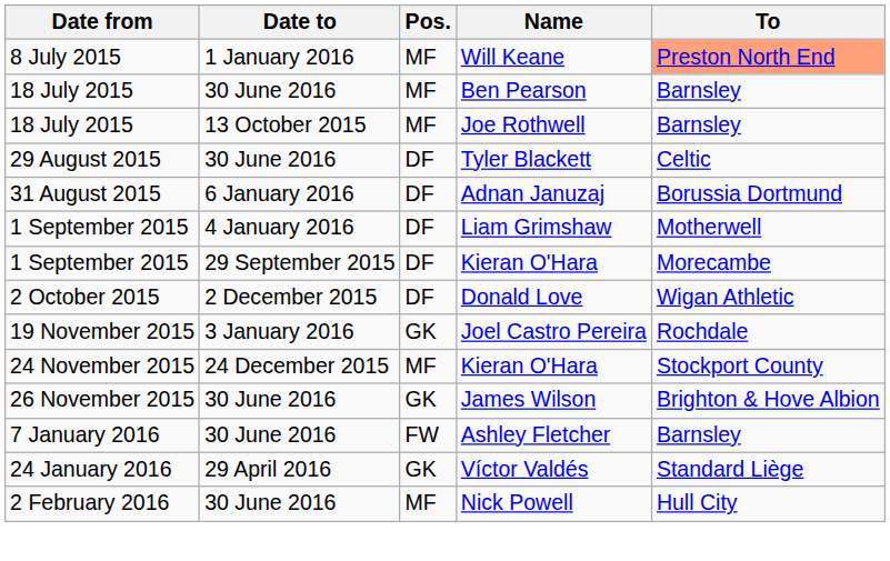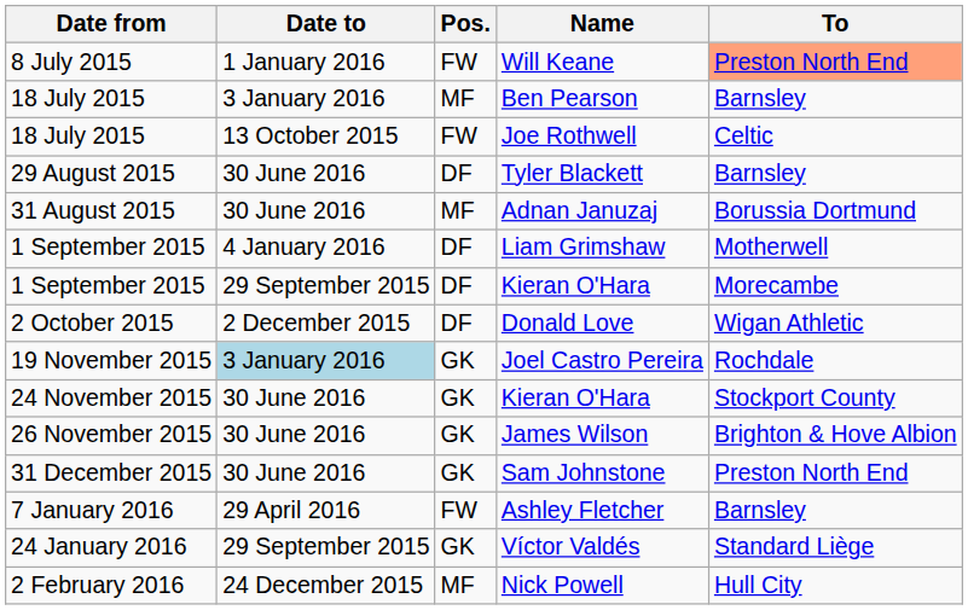 <table class="wikitable">
 <tr>
 <th>Date from</th>
 <th>Date to</th>
 <th>Pos.</th>
 <th>Name</th>
 <th>To</th>
 </tr>
 <tr>
 <td>8 July 2015</td>
 <td>1 January 2016</td>
-<td>MF</td>
+<td>FW</td>
 <td> <a href='#'>Will Keane</a></td>
 <td style="background: lightsalmon;"> <a href='#'>Preston North End</a></td>
 </tr>
 <tr>
 <td>18 July 2015</td>
-<td>30 June 2016</td>
+<td>3 January 2016</td>
 <td>MF</td>
 <td> <a href='#'>Ben Pearson</a></td>
 <td> <a href='#'>Barnsley</a></td>
 </tr>
 <tr>
 <td>18 July 2015</td>
 <td>13 October 2015</td>
-<td>MF</td>
+<td>FW</td>
 <td> <a href='#'>Joe Rothwell</a></td>
-<td> <a href='#'>Barnsley</a></td>
+<td> <a href='#'>Celtic</a></td>
 </tr>
 <tr>
 <td>29 August 2015</td>
 <td>30 June 2016</td>
 <td>DF</td>
 <td> <a href='#'>Tyler Blackett</a></td>
-<td> <a href='#'>Celtic</a></td>
+<td> <a href='#'>Barnsley</a></td>
 </tr>
 <tr>
 <td>31 August 2015</td>
-<td>6 January 2016</td>
-<td>DF</td>
+<td>30 June 2016</td>
+<td>MF</td>
 <td> <a href='#'>Adnan Januzaj</a></td>
 <td> <a href='#'>Borussia Dortmund</a></td>
 </tr>
 <tr>
 <td>1 September 2015</td>
 <td>4 January 2016</td>
 <td>DF</td>
 <td> <a href='#'>Liam Grimshaw</a></td>
 <td> <a href='#'>Motherwell</a></td>
 </tr>
 <tr>
 <td>1 September 2015</td>
 <td>29 September 2015</td>
 <td>DF</td>
 <td> <a href='#'>Kieran O'Hara</a></td>
 <td> <a href='#'>Morecambe</a></td>
 </tr>
 <tr>
 <td>2 October 2015</td>
 <td>2 December 2015</td>
 <td>DF</td>
 <td> <a href='#'>Donald Love</a></td>
 <td> <a href='#'>Wigan Athletic</a></td>
 </tr>
 <tr>
 <td>19 November 2015</td>
-<td>3 January 2016</td>
+<td style="background: lightblue;">3 January 2016</td>
 <td>GK</td>
 <td> <a href='#'>Joel Castro Pereira</a></td>
 <td> <a href='#'>Rochdale</a></td>
 </tr>
 <tr>
 <td>24 November 2015</td>
-<td>24 December 2015</td>
-<td>MF</td>
+<td>30 June 2016</td>
+<td>GK</td>
 <td> <a href='#'>Kieran O'Hara</a></td>
 <td> <a href='#'>Stockport County</a></td>
 </tr>
 <tr>
 <td>26 November 2015</td>
 <td>30 June 2016</td>
 <td>GK</td>
 <td> <a href='#'>James Wilson</a></td>
 <td> <a href='#'>Brighton & Hove Albion</a></td>
 </tr>
 <tr>
+<td>31 December 2015</td>
+<td>30 June 2016</td>
+<td>GK</td>
+<td> <a href='#'>Sam Johnstone</a></td>
+<td> <a href='#'>Preston North End</a></td>
+</tr>
+<tr>
 <td>7 January 2016</td>
-<td>30 June 2016</td>
+<td>29 April 2016</td>
 <td>FW</td>
 <td> <a href='#'>Ashley Fletcher</a></td>
 <td> <a href='#'>Barnsley</a></td>
 </tr>
 <tr>
 <td>24 January 2016</td>
-<td>29 April 2016</td>
+<td>29 September 2015</td>
 <td>GK</td>
 <td> <a href='#'>Víctor Valdés</a></td>
 <td> <a href='#'>Standard Liège</a></td>
 </tr>
 <tr>
 <td>2 February 2016</td>
-<td>30 June 2016</td>
+<td>24 December 2015</td>
 <td>MF</td>
 <td> <a href='#'>Nick Powell</a></td>
 <td> <a href='#'>Hull City</a></td>
 </tr>
 </table>
